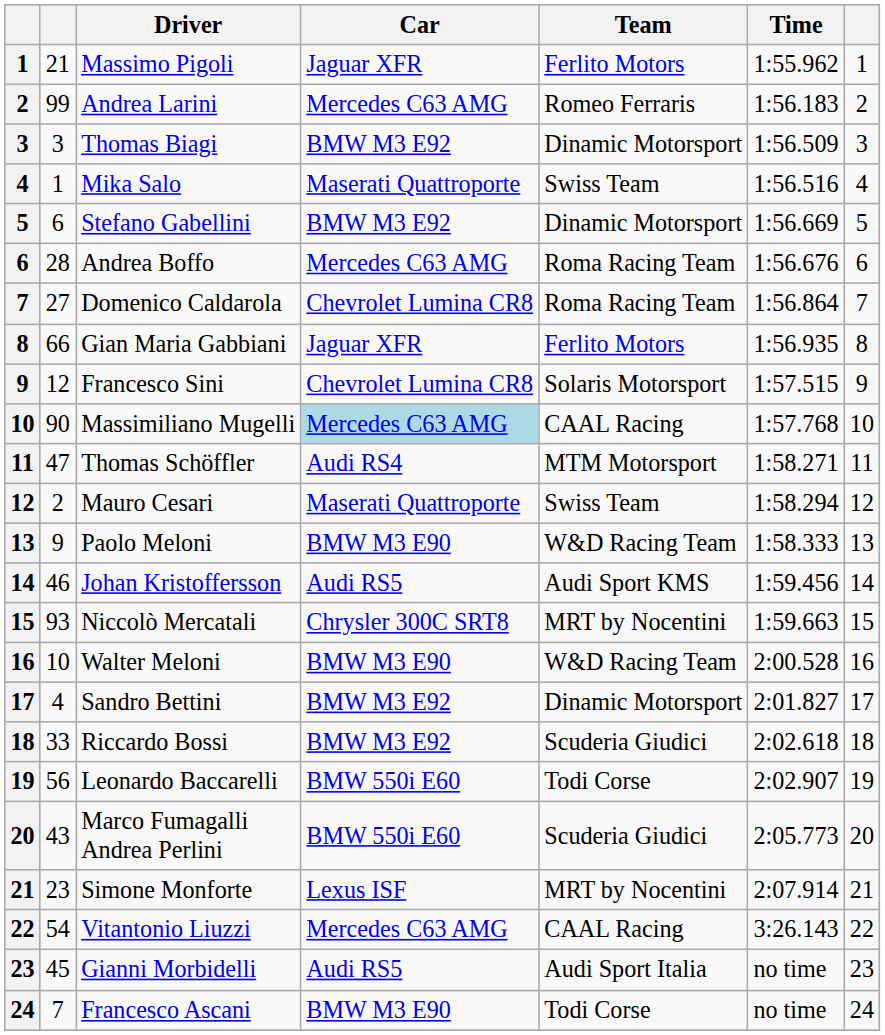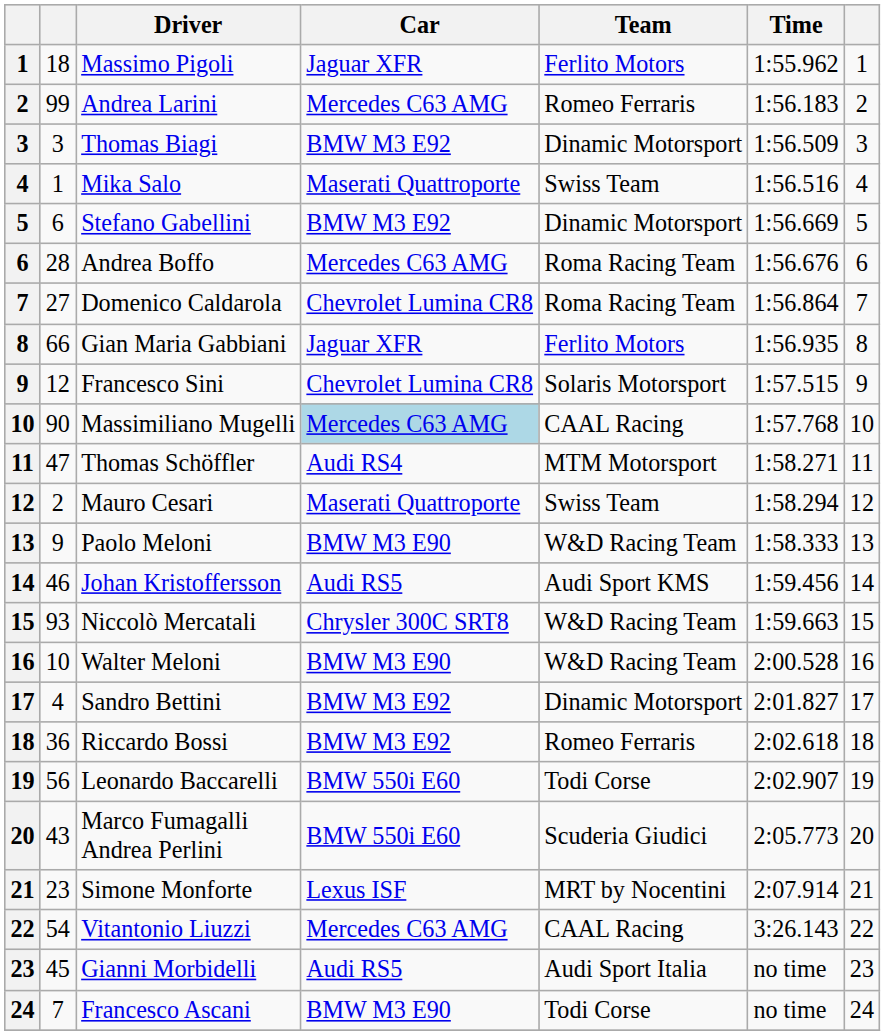 <table class="wikitable sortable" style="font-size:95%">
 <tr>
 <th></th>
 <th></th>
 <th>Driver</th>
 <th>Car</th>
 <th>Team</th>
 <th>Time</th>
 <th></th>
 </tr>
 <tr>
 <th>1</th>
-<td align=center>21</td>
+<td align=center>18</td>
 <td> <a href='#'>Massimo Pigoli</a></td>
 <td><a href='#'>Jaguar XFR</a></td>
 <td> <a href='#'>Ferlito Motors</a></td>
 <td>1:55.962</td>
 <td align=center>1</td>
 </tr>
 <tr>
 <th>2</th>
 <td align=center>99</td>
 <td> <a href='#'>Andrea Larini</a></td>
 <td><a href='#'>Mercedes C63 AMG</a></td>
 <td> Romeo Ferraris</td>
 <td>1:56.183</td>
 <td align=center>2</td>
 </tr>
 <tr>
 <th>3</th>
 <td align=center>3</td>
 <td> <a href='#'>Thomas Biagi</a></td>
 <td><a href='#'>BMW M3 E92</a></td>
 <td> Dinamic Motorsport</td>
 <td>1:56.509</td>
 <td align=center>3</td>
 </tr>
 <tr>
 <th>4</th>
 <td align=center>1</td>
 <td> <a href='#'>Mika Salo</a></td>
 <td><a href='#'>Maserati Quattroporte</a></td>
 <td> Swiss Team</td>
 <td>1:56.516</td>
 <td align=center>4</td>
 </tr>
 <tr>
 <th>5</th>
 <td align=center>6</td>
 <td> <a href='#'>Stefano Gabellini</a></td>
 <td><a href='#'>BMW M3 E92</a></td>
 <td> Dinamic Motorsport</td>
 <td>1:56.669</td>
 <td align=center>5</td>
 </tr>
 <tr>
 <th>6</th>
 <td align=center>28</td>
 <td> Andrea Boffo</td>
 <td><a href='#'>Mercedes C63 AMG</a></td>
 <td> Roma Racing Team</td>
 <td>1:56.676</td>
 <td align=center>6</td>
 </tr>
 <tr>
 <th>7</th>
 <td align=center>27</td>
 <td> Domenico Caldarola</td>
 <td><a href='#'>Chevrolet Lumina CR8</a></td>
 <td> Roma Racing Team</td>
 <td>1:56.864</td>
 <td align=center>7</td>
 </tr>
 <tr>
 <th>8</th>
 <td align=center>66</td>
 <td> Gian Maria Gabbiani</td>
 <td><a href='#'>Jaguar XFR</a></td>
 <td> <a href='#'>Ferlito Motors</a></td>
 <td>1:56.935</td>
 <td align=center>8</td>
 </tr>
 <tr>
 <th>9</th>
 <td align=center>12</td>
 <td> Francesco Sini</td>
 <td><a href='#'>Chevrolet Lumina CR8</a></td>
 <td> Solaris Motorsport</td>
 <td>1:57.515</td>
 <td align=center>9</td>
 </tr>
 <tr>
 <th>10</th>
 <td align=center>90</td>
 <td> Massimiliano Mugelli</td>
 <td style="background: lightblue;"><a href='#'>Mercedes C63 AMG</a></td>
 <td> CAAL Racing</td>
 <td>1:57.768</td>
 <td align=center>10</td>
 </tr>
 <tr>
 <th>11</th>
 <td align=center>47</td>
 <td> Thomas Schöffler</td>
 <td><a href='#'>Audi RS4</a></td>
 <td> MTM Motorsport</td>
 <td>1:58.271</td>
 <td align=center>11</td>
 </tr>
 <tr>
 <th>12</th>
 <td align=center>2</td>
 <td> Mauro Cesari</td>
 <td><a href='#'>Maserati Quattroporte</a></td>
 <td> Swiss Team</td>
 <td>1:58.294</td>
 <td align=center>12</td>
 </tr>
 <tr>
 <th>13</th>
 <td align=center>9</td>
 <td> Paolo Meloni</td>
 <td><a href='#'>BMW M3 E90</a></td>
 <td> W&D Racing Team</td>
 <td>1:58.333</td>
 <td align=center>13</td>
 </tr>
 <tr>
 <th>14</th>
 <td align=center>46</td>
 <td> <a href='#'>Johan Kristoffersson</a></td>
 <td><a href='#'>Audi RS5</a></td>
 <td> Audi Sport KMS</td>
 <td>1:59.456</td>
 <td align=center>14</td>
 </tr>
 <tr>
 <th>15</th>
 <td align=center>93</td>
 <td> Niccolò Mercatali</td>
 <td><a href='#'>Chrysler 300C SRT8</a></td>
-<td> MRT by Nocentini</td>
+<td> W&D Racing Team</td>
 <td>1:59.663</td>
 <td align=center>15</td>
 </tr>
 <tr>
 <th>16</th>
 <td align=center>10</td>
 <td> Walter Meloni</td>
 <td><a href='#'>BMW M3 E90</a></td>
 <td> W&D Racing Team</td>
 <td>2:00.528</td>
 <td align=center>16</td>
 </tr>
 <tr>
 <th>17</th>
 <td align=center>4</td>
 <td> Sandro Bettini</td>
 <td><a href='#'>BMW M3 E92</a></td>
 <td> Dinamic Motorsport</td>
 <td>2:01.827</td>
 <td align=center>17</td>
 </tr>
 <tr>
 <th>18</th>
-<td align=center>33</td>
+<td align=center>36</td>
 <td> Riccardo Bossi</td>
 <td><a href='#'>BMW M3 E92</a></td>
-<td> Scuderia Giudici</td>
+<td> Romeo Ferraris</td>
 <td>2:02.618</td>
 <td align=center>18</td>
 </tr>
 <tr>
 <th>19</th>
 <td align=center>56</td>
 <td> Leonardo Baccarelli</td>
 <td><a href='#'>BMW 550i E60</a></td>
 <td> Todi Corse</td>
 <td>2:02.907</td>
 <td align=center>19</td>
 </tr>
 <tr>
 <th>20</th>
 <td align=center>43</td>
 <td> Marco Fumagalli<br> Andrea Perlini</td>
 <td><a href='#'>BMW 550i E60</a></td>
 <td> Scuderia Giudici</td>
 <td>2:05.773</td>
 <td align=center>20</td>
 </tr>
 <tr>
 <th>21</th>
 <td align=center>23</td>
 <td> Simone Monforte</td>
 <td><a href='#'>Lexus ISF</a></td>
 <td> MRT by Nocentini</td>
 <td>2:07.914</td>
 <td align=center>21</td>
 </tr>
 <tr>
 <th>22</th>
 <td align=center>54</td>
 <td> <a href='#'>Vitantonio Liuzzi</a></td>
 <td><a href='#'>Mercedes C63 AMG</a></td>
 <td> CAAL Racing</td>
 <td>3:26.143</td>
 <td align=center>22</td>
 </tr>
 <tr>
 <th>23</th>
 <td align=center>45</td>
 <td> <a href='#'>Gianni Morbidelli</a></td>
 <td><a href='#'>Audi RS5</a></td>
 <td> Audi Sport Italia</td>
 <td>no time</td>
 <td align=center>23</td>
 </tr>
 <tr>
 <th>24</th>
 <td align=center>7</td>
 <td> <a href='#'>Francesco Ascani</a></td>
 <td><a href='#'>BMW M3 E90</a></td>
 <td> Todi Corse</td>
 <td>no time</td>
 <td align=center>24</td>
 </tr>
 <tr>
 </tr>
 </table>
